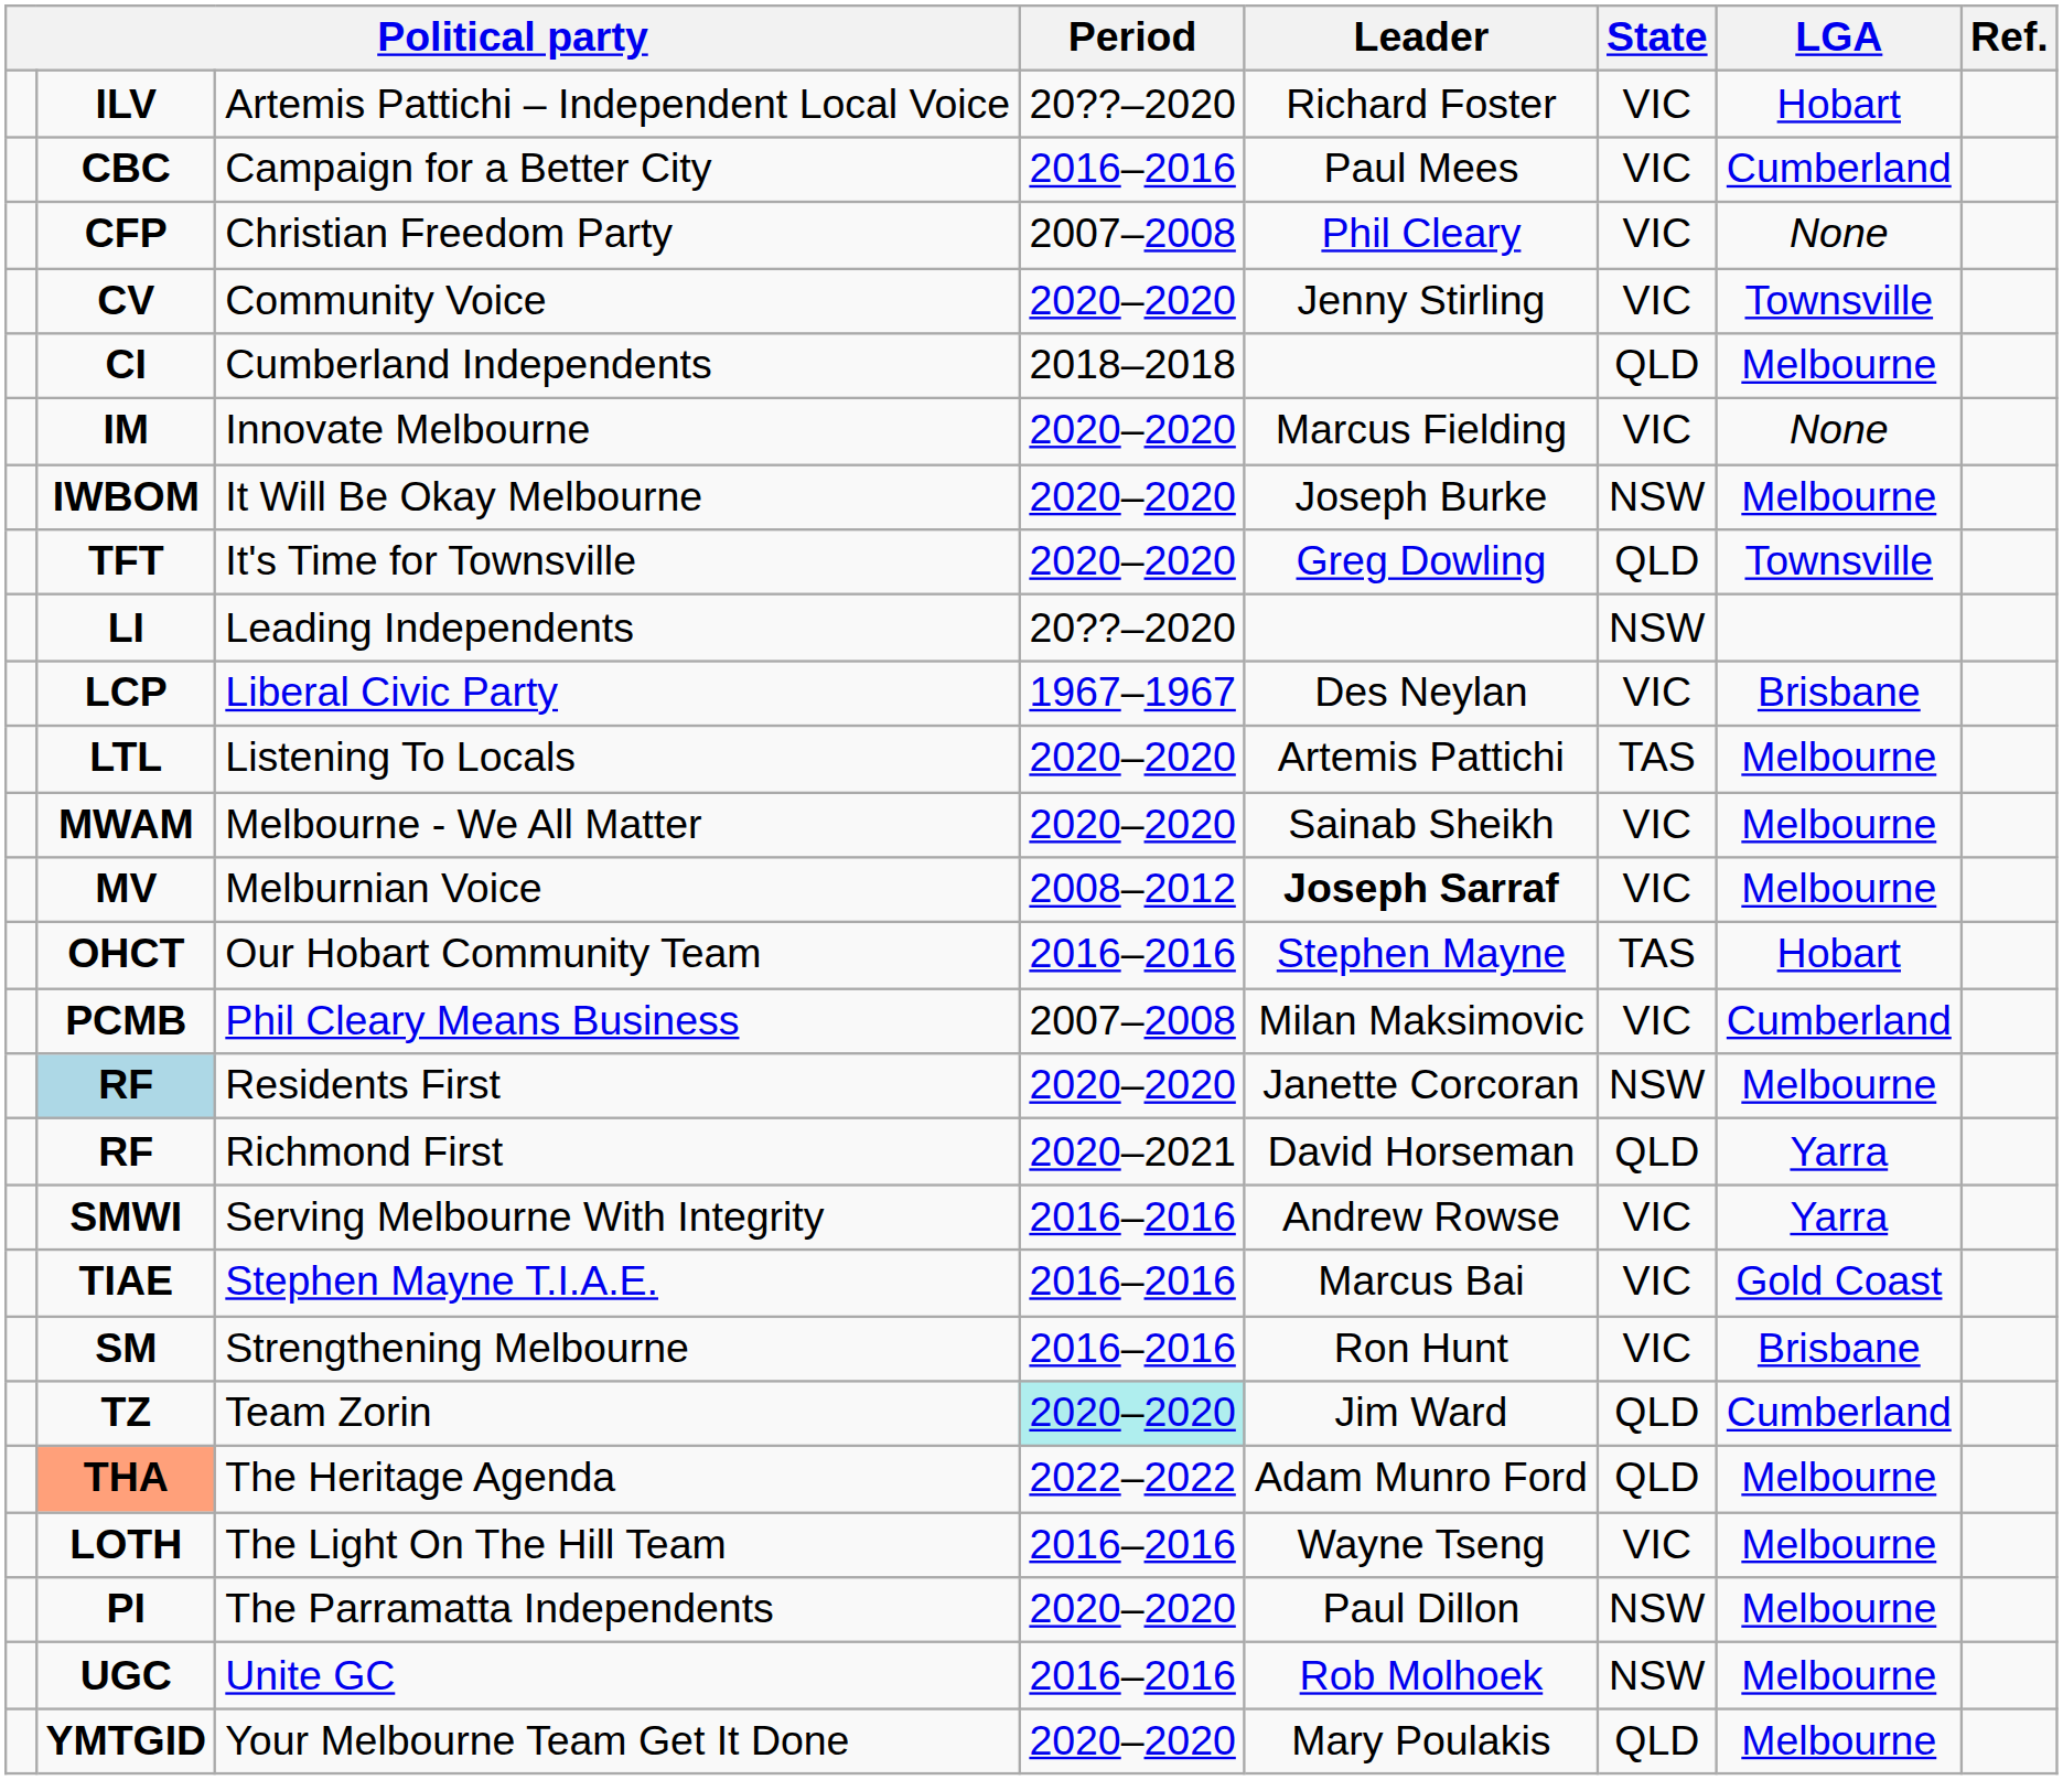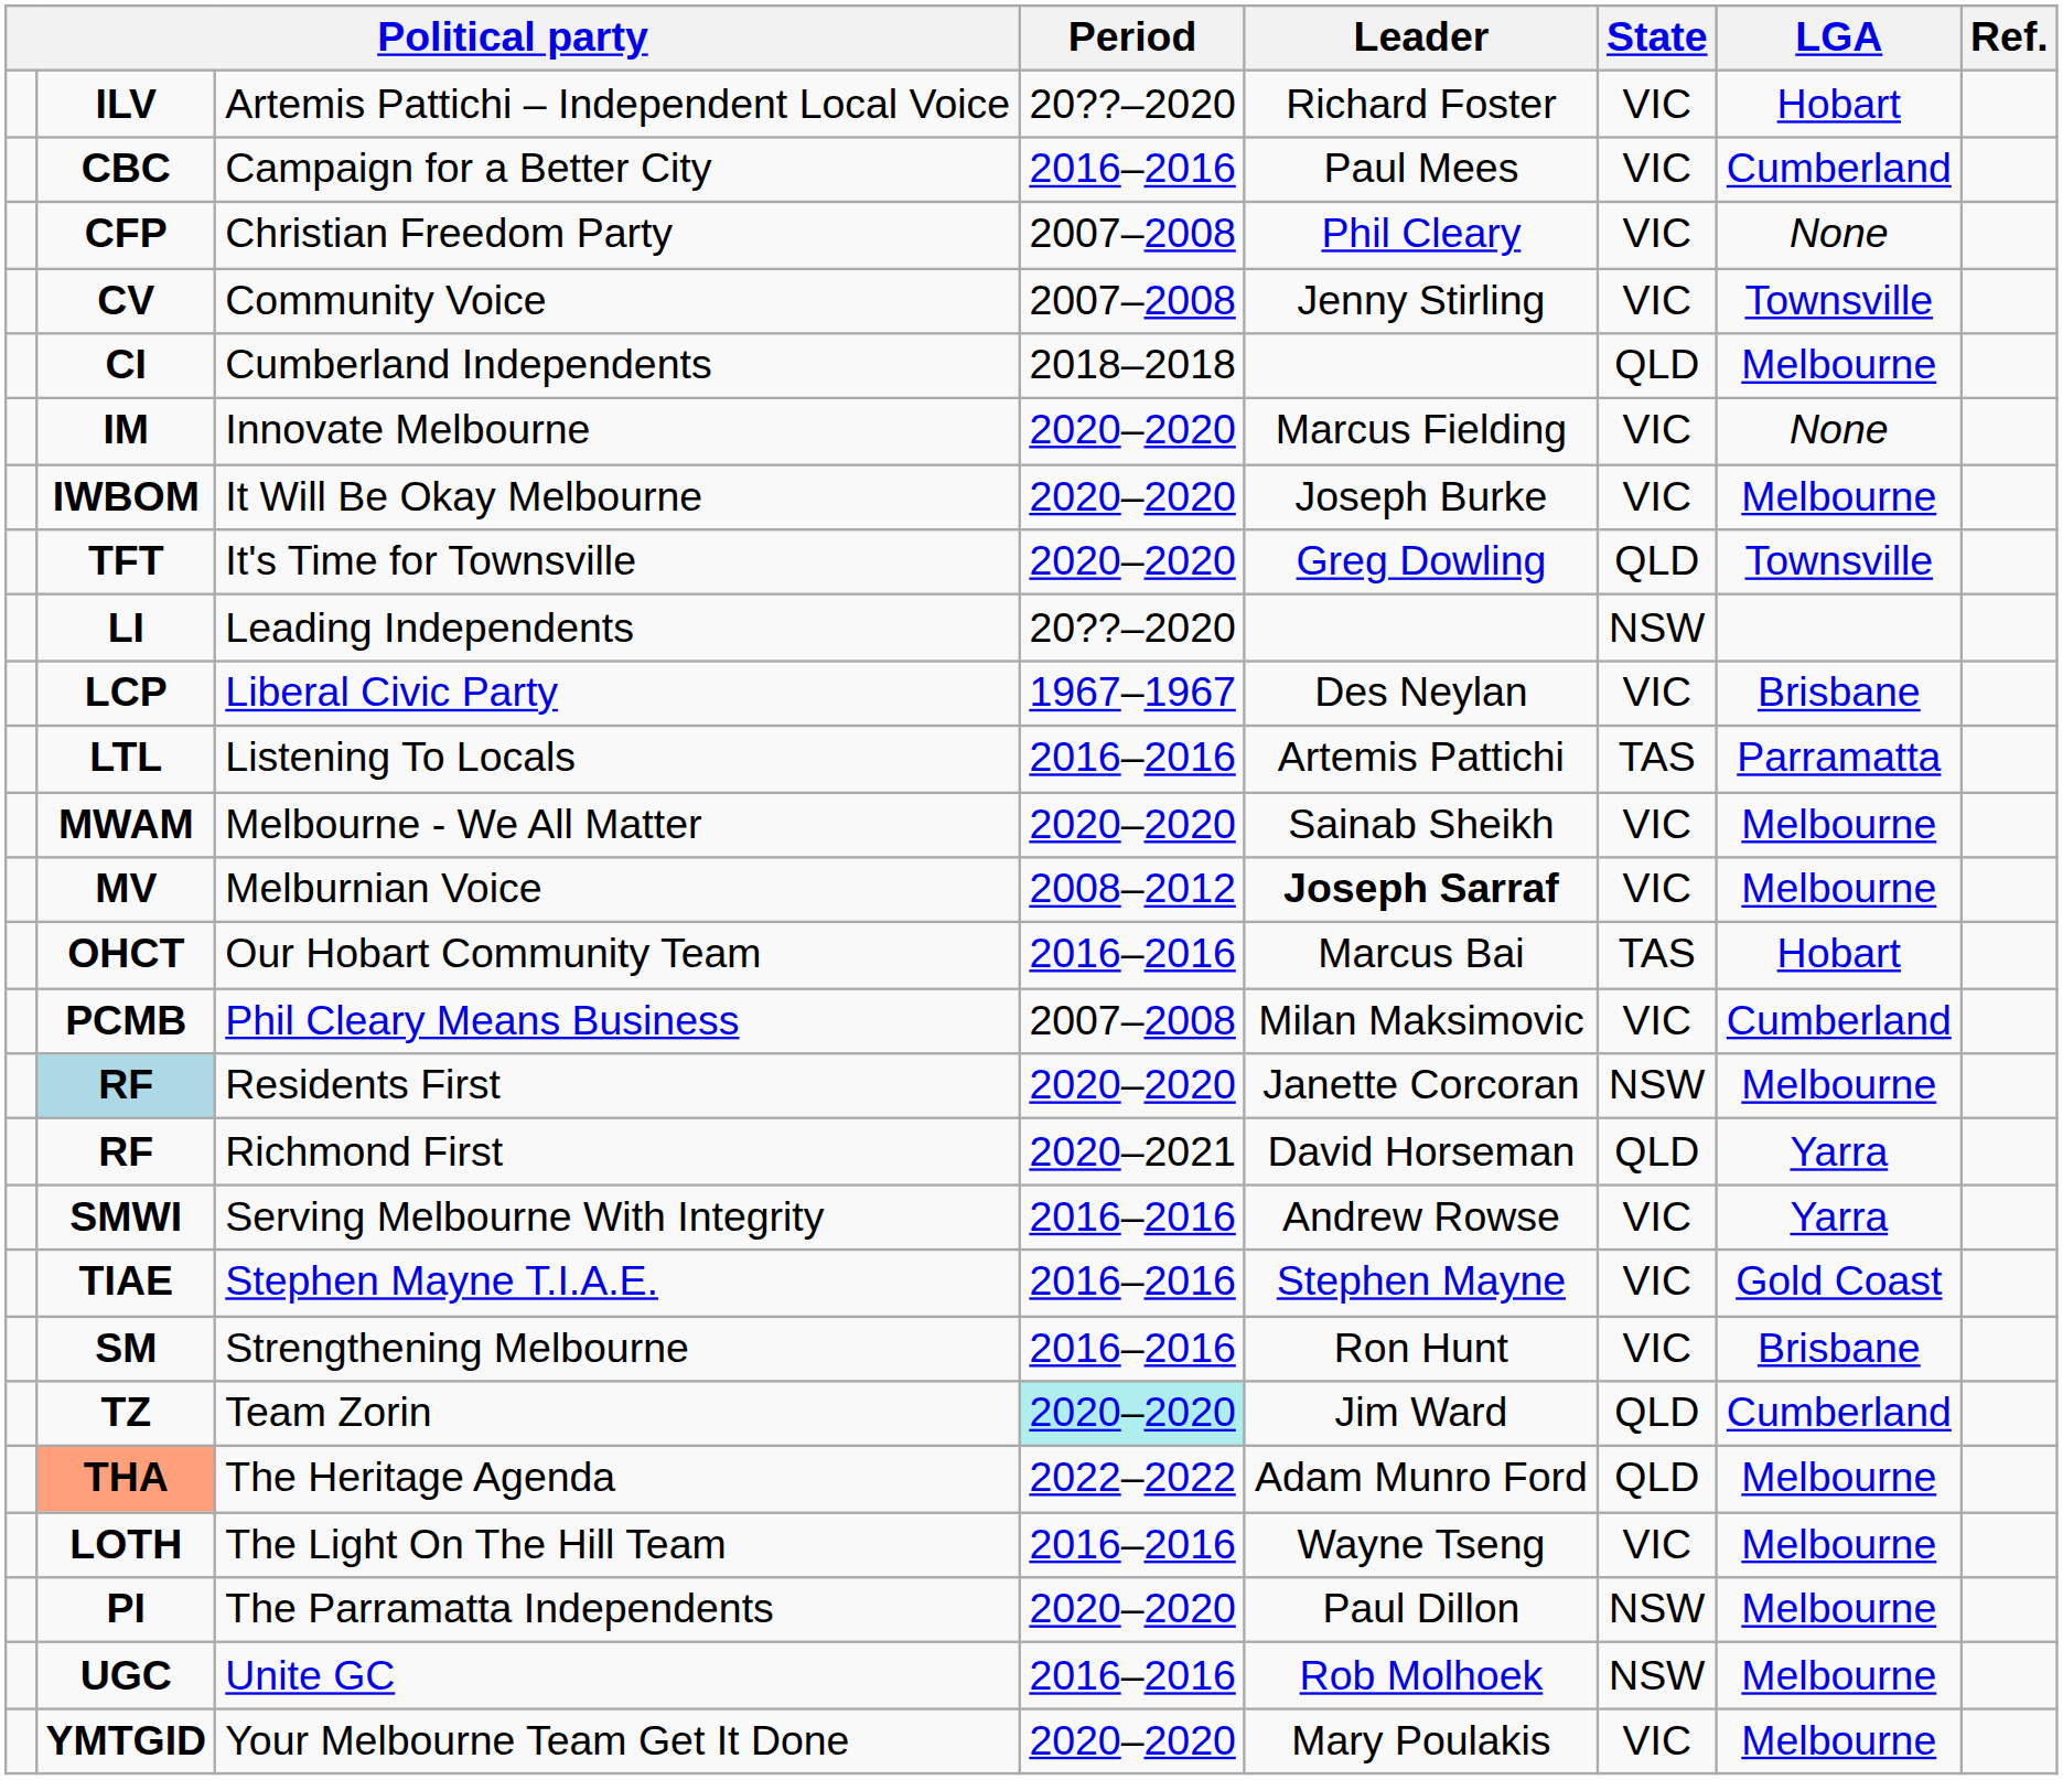 <table class="wikitable" style="text-align:center">
 <tr>
 <th colspan="3"><a href='#'>Political party</a></th>
 <th>Period</th>
 <th>Leader</th>
 <th><a href='#'>State</a></th>
 <th><a href='#'>LGA</a></th>
 <th>Ref.</th>
 </tr>
 <tr>
 <td> </td>
 <td><strong>ILV</strong></td>
 <td style="text-align:left;">Artemis Pattichi – Independent Local Voice</td>
 <td>20??–2020</td>
 <td>Richard Foster</td>
 <td>VIC</td>
 <td><a href='#'>Hobart</a></td>
 <td></td>
 </tr>
 <tr>
 <td> </td>
 <td><strong>CBC</strong></td>
 <td style="text-align:left;">Campaign for a Better City</td>
 <td><a href='#'>2016</a>–<a href='#'>2016</a></td>
 <td>Paul Mees</td>
 <td>VIC</td>
 <td><a href='#'>Cumberland</a></td>
 <td></td>
 </tr>
 <tr>
 <td> </td>
 <td><strong>CFP</strong></td>
 <td style="text-align:left;">Christian Freedom Party</td>
 <td>2007–<a href='#'>2008</a></td>
 <td><a href='#'>Phil Cleary</a></td>
 <td>VIC</td>
 <td><em>None</em></td>
 <td></td>
 </tr>
 <tr>
 <td> </td>
 <td><strong>CV</strong></td>
 <td style="text-align:left;">Community Voice</td>
-<td><a href='#'>2020</a>–<a href='#'>2020</a></td>
+<td>2007–<a href='#'>2008</a></td>
 <td>Jenny Stirling</td>
 <td>VIC</td>
 <td><a href='#'>Townsville</a></td>
 <td></td>
 </tr>
 <tr>
 <td> </td>
 <td><strong>CI</strong></td>
 <td style="text-align:left;">Cumberland Independents</td>
 <td>2018–2018</td>
 <td></td>
 <td>QLD</td>
 <td><a href='#'>Melbourne</a></td>
 <td></td>
 </tr>
 <tr>
 <td> </td>
 <td><strong>IM</strong></td>
 <td style="text-align:left;">Innovate Melbourne</td>
 <td><a href='#'>2020</a>–<a href='#'>2020</a></td>
 <td>Marcus Fielding</td>
 <td>VIC</td>
 <td><em>None</em></td>
 <td></td>
 </tr>
 <tr>
 <td> </td>
 <td><strong>IWBOM</strong></td>
 <td style="text-align:left;">It Will Be Okay Melbourne</td>
 <td><a href='#'>2020</a>–<a href='#'>2020</a></td>
 <td>Joseph Burke</td>
-<td>NSW</td>
+<td>VIC</td>
 <td><a href='#'>Melbourne</a></td>
 <td></td>
 </tr>
 <tr>
 <td> </td>
 <td><strong>TFT</strong></td>
 <td style="text-align:left;">It's Time for Townsville</td>
 <td><a href='#'>2020</a>–<a href='#'>2020</a></td>
 <td><a href='#'>Greg Dowling</a></td>
 <td>QLD</td>
 <td><a href='#'>Townsville</a></td>
 <td></td>
 </tr>
 <tr>
 <td> </td>
 <td><strong>LI</strong></td>
 <td style="text-align:left;">Leading Independents</td>
 <td>20??–2020</td>
 <td></td>
 <td>NSW</td>
 <td></td>
 <td></td>
 </tr>
 <tr>
 <td> </td>
 <td><strong>LCP</strong></td>
 <td style="text-align:left;"><a href='#'>Liberal Civic Party</a></td>
 <td><a href='#'>1967</a>–<a href='#'>1967</a></td>
 <td>Des Neylan</td>
 <td>VIC</td>
 <td><a href='#'>Brisbane</a></td>
 <td></td>
 </tr>
 <tr>
 <td> </td>
 <td><strong>LTL</strong></td>
 <td style="text-align:left;">Listening To Locals</td>
-<td><a href='#'>2020</a>–<a href='#'>2020</a></td>
+<td><a href='#'>2016</a>–<a href='#'>2016</a></td>
 <td>Artemis Pattichi</td>
 <td>TAS</td>
-<td><a href='#'>Melbourne</a></td>
+<td><a href='#'>Parramatta</a></td>
 <td></td>
 </tr>
 <tr>
 <td> </td>
 <td><strong>MWAM</strong></td>
 <td style="text-align:left;">Melbourne - We All Matter</td>
 <td><a href='#'>2020</a>–<a href='#'>2020</a></td>
 <td>Sainab Sheikh</td>
 <td>VIC</td>
 <td><a href='#'>Melbourne</a></td>
 <td></td>
 </tr>
 <tr>
 <td> </td>
 <td><strong>MV</strong></td>
 <td style="text-align:left;">Melburnian Voice</td>
 <td><a href='#'>2008</a>–<a href='#'>2012</a></td>
 <td><strong>Joseph Sarraf</strong></td>
 <td>VIC</td>
 <td><a href='#'>Melbourne</a></td>
 <td></td>
 </tr>
 <tr>
 <td> </td>
 <td><strong>OHCT</strong></td>
 <td style="text-align:left;">Our Hobart Community Team</td>
 <td><a href='#'>2016</a>–<a href='#'>2016</a></td>
-<td><a href='#'>Stephen Mayne</a></td>
+<td>Marcus Bai</td>
 <td>TAS</td>
 <td><a href='#'>Hobart</a></td>
 <td></td>
 </tr>
 <tr>
 <td> </td>
 <td><strong>PCMB</strong></td>
 <td style="text-align:left;"><a href='#'>Phil Cleary Means Business</a></td>
 <td>2007–<a href='#'>2008</a></td>
 <td>Milan Maksimovic</td>
 <td>VIC</td>
 <td><a href='#'>Cumberland</a></td>
 <td></td>
 </tr>
 <tr>
 <td> </td>
 <td style="background: lightblue;"><strong>RF</strong></td>
 <td style="text-align:left;">Residents First</td>
 <td><a href='#'>2020</a>–<a href='#'>2020</a></td>
 <td>Janette Corcoran</td>
 <td>NSW</td>
 <td><a href='#'>Melbourne</a></td>
 <td></td>
 </tr>
 <tr>
 <td> </td>
 <td><strong>RF</strong></td>
 <td style="text-align:left;">Richmond First</td>
 <td><a href='#'>2020</a>–2021</td>
 <td>David Horseman</td>
 <td>QLD</td>
 <td><a href='#'>Yarra</a></td>
 <td></td>
 </tr>
 <tr>
 <td> </td>
 <td><strong>SMWI</strong></td>
 <td style="text-align:left;">Serving Melbourne With Integrity</td>
 <td><a href='#'>2016</a>–<a href='#'>2016</a></td>
 <td>Andrew Rowse</td>
 <td>VIC</td>
 <td><a href='#'>Yarra</a></td>
 <td></td>
 </tr>
 <tr>
 <td> </td>
 <td><strong>TIAE</strong></td>
 <td style="text-align:left;"><a href='#'>Stephen Mayne T.I.A.E.</a></td>
 <td><a href='#'>2016</a>–<a href='#'>2016</a></td>
-<td>Marcus Bai</td>
+<td><a href='#'>Stephen Mayne</a></td>
 <td>VIC</td>
 <td><a href='#'>Gold Coast</a></td>
 <td></td>
 </tr>
 <tr>
 <td> </td>
 <td><strong>SM</strong></td>
 <td style="text-align:left;">Strengthening Melbourne</td>
 <td><a href='#'>2016</a>–<a href='#'>2016</a></td>
 <td>Ron Hunt</td>
 <td>VIC</td>
 <td><a href='#'>Brisbane</a></td>
 <td></td>
 </tr>
 <tr>
 <td> </td>
 <td><strong>TZ</strong></td>
 <td style="text-align:left;">Team Zorin</td>
 <td style="background: paleturquoise;"><a href='#'>2020</a>–<a href='#'>2020</a></td>
 <td>Jim Ward</td>
 <td>QLD</td>
 <td><a href='#'>Cumberland</a></td>
 <td></td>
 </tr>
 <tr>
 <td> </td>
 <td style="background: lightsalmon;"><strong>THA</strong></td>
 <td style="text-align:left;">The Heritage Agenda</td>
 <td><a href='#'>2022</a>–<a href='#'>2022</a></td>
 <td>Adam Munro Ford</td>
 <td>QLD</td>
 <td><a href='#'>Melbourne</a></td>
 <td></td>
 </tr>
 <tr>
 <td> </td>
 <td><strong>LOTH</strong></td>
 <td style="text-align:left;">The Light On The Hill Team</td>
 <td><a href='#'>2016</a>–<a href='#'>2016</a></td>
 <td>Wayne Tseng</td>
 <td>VIC</td>
 <td><a href='#'>Melbourne</a></td>
 <td></td>
 </tr>
 <tr>
 <td> </td>
 <td><strong>PI</strong></td>
 <td style="text-align:left;">The Parramatta Independents</td>
 <td><a href='#'>2020</a>–<a href='#'>2020</a></td>
 <td>Paul Dillon</td>
 <td>NSW</td>
 <td><a href='#'>Melbourne</a></td>
 <td></td>
 </tr>
 <tr>
 <td> </td>
 <td><strong>UGC</strong></td>
 <td style="text-align:left;"><a href='#'>Unite GC</a></td>
 <td><a href='#'>2016</a>–<a href='#'>2016</a></td>
 <td><a href='#'>Rob Molhoek</a></td>
 <td>NSW</td>
 <td><a href='#'>Melbourne</a></td>
 <td></td>
 </tr>
 <tr>
 <td> </td>
 <td><strong>YMTGID</strong></td>
 <td style="text-align:left;">Your Melbourne Team Get It Done</td>
 <td><a href='#'>2020</a>–<a href='#'>2020</a></td>
 <td>Mary Poulakis</td>
-<td>QLD</td>
+<td>VIC</td>
 <td><a href='#'>Melbourne</a></td>
 <td></td>
 </tr>
 </table>
